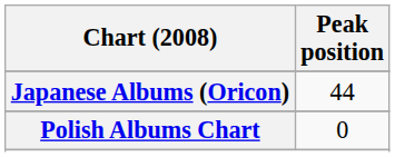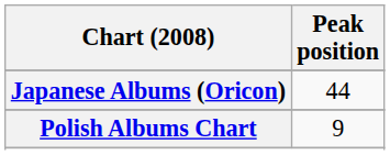 <table class="wikitable sortable plainrowheaders" style="text-align:center">
 <tr>
 <th scope="col">Chart (2008)</th>
 <th scope="col">Peak<br> position</th>
 </tr>
 <tr>
 </tr>
 <tr>
 </tr>
 <tr>
 </tr>
 <tr>
 </tr>
 <tr>
 </tr>
 <tr>
 </tr>
 <tr>
 </tr>
 <tr>
 <th scope="row"><a href='#'>Japanese Albums</a> (<a href='#'>Oricon</a>)</th>
 <td>44</td>
 </tr>
 <tr>
 </tr>
 <tr>
 <th scope="row"><a href='#'>Polish Albums Chart</a></th>
-<td>0</td>
+<td>9</td>
 </tr>
 <tr>
 </tr>
 <tr>
 </tr>
 <tr>
 </tr>
 <tr>
 </tr>
 <tr>
 </tr>
 <tr>
 </tr>
 </table>
